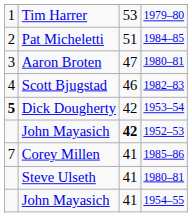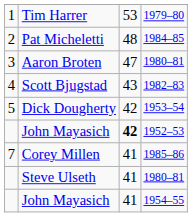 <table class="wikitable">
 <tr>
 </tr>
 <tr>
 <td>1</td>
 <td><a href='#'>Tim Harrer</a></td>
 <td>53</td>
 <td style="font-size:80%;"><a href='#'>1979–80</a></td>
 </tr>
 <tr>
 <td>2</td>
 <td><a href='#'>Pat Micheletti</a></td>
-<td>51</td>
+<td>48</td>
 <td style="font-size:80%;"><a href='#'>1984–85</a></td>
 </tr>
 <tr>
 <td>3</td>
 <td><a href='#'>Aaron Broten</a></td>
 <td>47</td>
 <td style="font-size:80%;"><a href='#'>1980–81</a></td>
 </tr>
 <tr>
 <td>4</td>
 <td><a href='#'>Scott Bjugstad</a></td>
-<td>46</td>
+<td>43</td>
 <td style="font-size:80%;"><a href='#'>1982–83</a></td>
 </tr>
 <tr>
-<td><strong>5</strong></td>
+<td>5</td>
 <td><a href='#'>Dick Dougherty</a></td>
 <td>42</td>
 <td style="font-size:80%;"><a href='#'>1953–54</a></td>
 </tr>
 <tr>
 <td></td>
 <td><a href='#'>John Mayasich</a></td>
 <td><strong>42</strong></td>
 <td style="font-size:80%;"><a href='#'>1952–53</a></td>
 </tr>
 <tr>
 <td>7</td>
 <td><a href='#'>Corey Millen</a></td>
 <td>41</td>
 <td style="font-size:80%;"><a href='#'>1985–86</a></td>
 </tr>
 <tr>
 <td></td>
 <td><a href='#'>Steve Ulseth</a></td>
 <td>41</td>
 <td style="font-size:80%;"><a href='#'>1980–81</a></td>
 </tr>
 <tr>
 <td></td>
 <td><a href='#'>John Mayasich</a></td>
 <td>41</td>
 <td style="font-size:80%;"><a href='#'>1954–55</a></td>
 </tr>
 </table>
